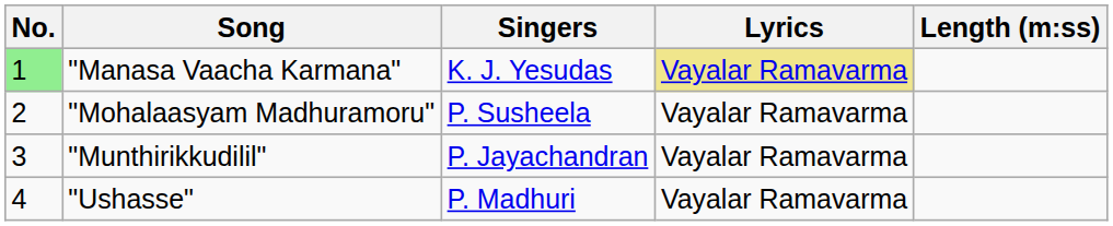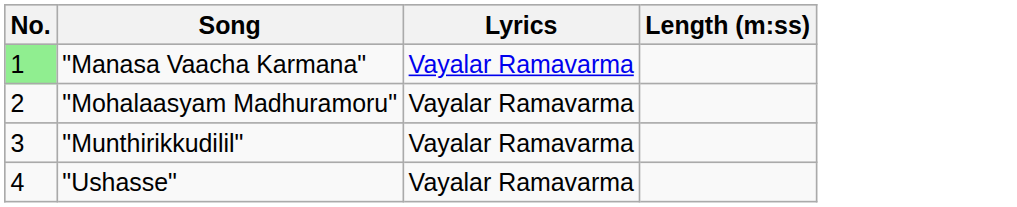 <table class="wikitable" style="font-size:95%;">
 <tr>
 <th>No.</th>
 <th>Song</th>
-<th>Singers</th>
 <th>Lyrics</th>
 <th>Length (m:ss)</th>
 </tr>
 <tr>
 <td style="background: lightgreen;">1</td>
 <td>"Manasa Vaacha Karmana"</td>
-<td><a href='#'>K. J. Yesudas</a></td>
-<td style="background: khaki;"><a href='#'>Vayalar Ramavarma</a></td>
+<td><a href='#'>Vayalar Ramavarma</a></td>
 <td></td>
 </tr>
 <tr>
 <td>2</td>
 <td>"Mohalaasyam Madhuramoru"</td>
-<td><a href='#'>P. Susheela</a></td>
 <td>Vayalar Ramavarma</td>
 <td></td>
 </tr>
 <tr>
 <td>3</td>
 <td>"Munthirikkudilil"</td>
-<td><a href='#'>P. Jayachandran</a></td>
 <td>Vayalar Ramavarma</td>
 <td></td>
 </tr>
 <tr>
 <td>4</td>
 <td>"Ushasse"</td>
-<td><a href='#'>P. Madhuri</a></td>
 <td>Vayalar Ramavarma</td>
 <td></td>
 </tr>
 </table>
